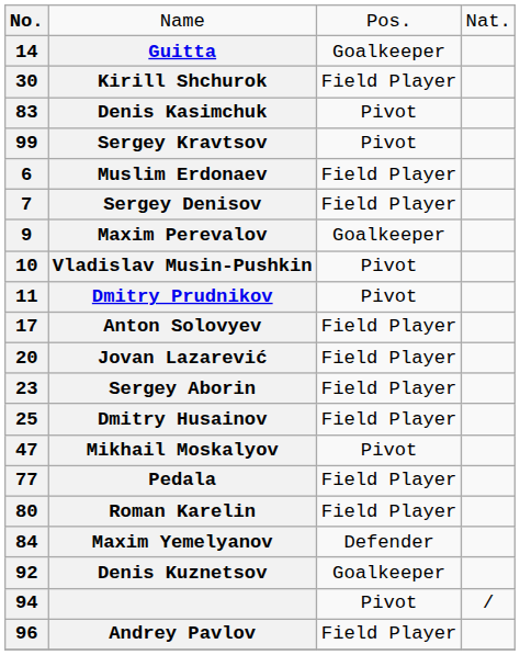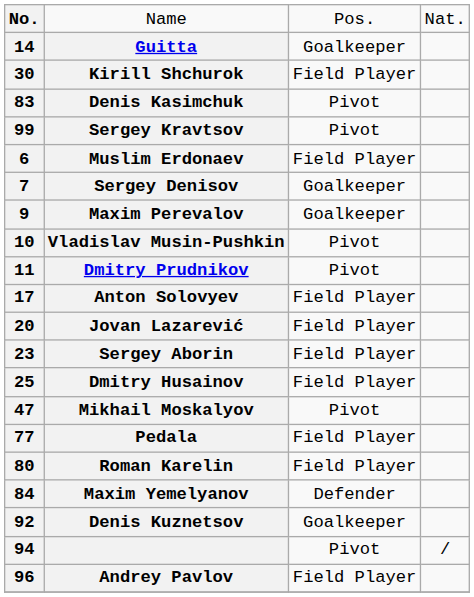 <table class="wikitable sortable" align="center" style="text-align:center;">
 <tr>
 <th>No.</th>
 <td>Name</td>
 <td>Pos.</td>
 <td>Nat.</td>
 </tr>
 <tr>
 <th>14</th>
 <th><a href='#'>Guitta</a></th>
 <td>Goalkeeper</td>
 <td></td>
 </tr>
 <tr>
 <th>30</th>
 <th>Kirill Shchurok</th>
 <td>Field Player</td>
 <td></td>
 </tr>
 <tr>
 <th>83</th>
 <th>Denis Kasimchuk</th>
 <td>Pivot</td>
 <td></td>
 </tr>
 <tr>
 <th>99</th>
 <th>Sergey Kravtsov</th>
 <td>Pivot</td>
 <td></td>
 </tr>
 <tr>
 <th>6</th>
 <th>Muslim Erdonaev</th>
 <td>Field Player</td>
 <td></td>
 </tr>
 <tr>
 <th>7</th>
 <th>Sergey Denisov</th>
-<td>Field Player</td>
+<td>Goalkeeper</td>
 <td></td>
 </tr>
 <tr>
 <th>9</th>
 <th>Maxim Perevalov</th>
 <td>Goalkeeper</td>
 <td></td>
 </tr>
 <tr>
 <th>10</th>
 <th>Vladislav Musin-Pushkin</th>
 <td>Pivot</td>
 <td></td>
 </tr>
 <tr>
 <th>11</th>
 <th><a href='#'>Dmitry Prudnikov</a></th>
 <td>Pivot</td>
 <td></td>
 </tr>
 <tr>
 <th>17</th>
 <th>Anton Solovyev</th>
 <td>Field Player</td>
 <td></td>
 </tr>
 <tr>
 <th>20</th>
 <th>Jovan Lazarević</th>
 <td>Field Player</td>
 <td></td>
 </tr>
 <tr>
 <th>23</th>
 <th>Sergey Aborin</th>
 <td>Field Player</td>
 <td></td>
 </tr>
 <tr>
 <th>25</th>
 <th>Dmitry Husainov</th>
 <td>Field Player</td>
 <td></td>
 </tr>
 <tr>
 <th>47</th>
 <th>Mikhail Moskalyov</th>
 <td>Pivot</td>
 <td></td>
 </tr>
 <tr>
 <th>77</th>
 <th>Pedala</th>
 <td>Field Player</td>
 <td></td>
 </tr>
 <tr>
 <th>80</th>
 <th>Roman Karelin</th>
 <td>Field Player</td>
 <td></td>
 </tr>
 <tr>
 <th>84</th>
 <th>Maxim Yemelyanov</th>
 <td>Defender</td>
 <td></td>
 </tr>
 <tr>
 <th>92</th>
 <th>Denis Kuznetsov</th>
 <td>Goalkeeper</td>
 <td></td>
 </tr>
 <tr>
 <th>94</th>
 <th></th>
 <td>Pivot</td>
 <td>/</td>
 </tr>
 <tr>
 <th>96</th>
 <th>Andrey Pavlov</th>
 <td>Field Player</td>
 <td></td>
 </tr>
 <tr>
 </tr>
 </table>
